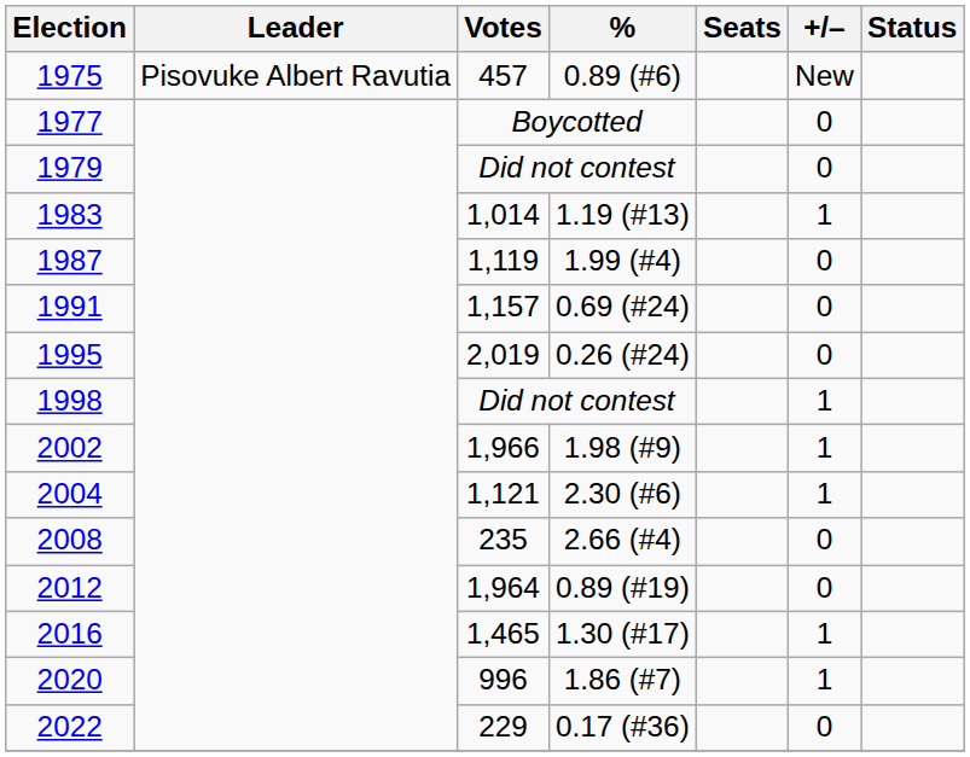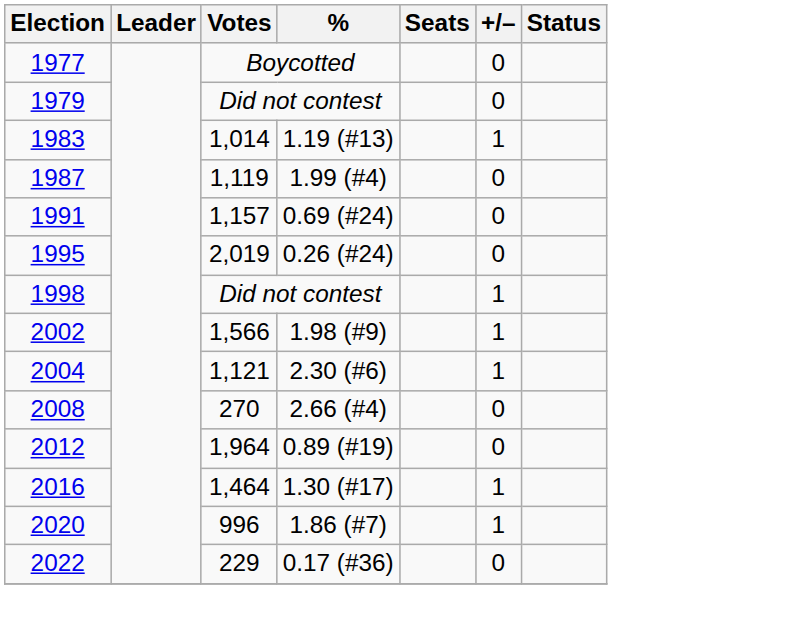 <table class=wikitable style=text-align:center>
 <tr>
 <th>Election</th>
 <th>Leader</th>
 <th>Votes</th>
 <th>%</th>
 <th>Seats</th>
 <th>+/–</th>
 <th>Status</th>
-</tr>
-<tr>
-<td><a href='#'>1975</a></td>
-<td>Pisovuke Albert Ravutia</td>
-<td>457</td>
-<td>0.89 (#6)</td>
-<td></td>
-<td>New</td>
-<td></td>
 </tr>
 <tr>
 <td><a href='#'>1977</a></td>
 <td rowspan=14></td>
 <td colspan=2><em>Boycotted</em></td>
 <td></td>
 <td> 0</td>
 <td></td>
 </tr>
 <tr>
 <td><a href='#'>1979</a></td>
 <td colspan=2><em>Did not contest</em></td>
 <td></td>
 <td> 0</td>
 <td></td>
 </tr>
 <tr>
 <td><a href='#'>1983</a></td>
 <td>1,014</td>
 <td>1.19 (#13)</td>
 <td></td>
 <td> 1</td>
 <td></td>
 </tr>
 <tr>
 <td><a href='#'>1987</a></td>
 <td>1,119</td>
 <td>1.99 (#4)</td>
 <td></td>
 <td> 0</td>
 <td></td>
 </tr>
 <tr>
 <td><a href='#'>1991</a></td>
 <td>1,157</td>
 <td>0.69 (#24)</td>
 <td></td>
 <td> 0</td>
 <td></td>
 </tr>
 <tr>
 <td><a href='#'>1995</a></td>
 <td>2,019</td>
 <td>0.26 (#24)</td>
 <td></td>
 <td> 0</td>
 <td></td>
 </tr>
 <tr>
 <td><a href='#'>1998</a></td>
 <td colspan=2><em>Did not contest</em></td>
 <td></td>
 <td> 1</td>
 <td></td>
 </tr>
 <tr>
 <td><a href='#'>2002</a></td>
-<td>1,966</td>
+<td>1,566</td>
 <td>1.98 (#9)</td>
 <td></td>
 <td> 1</td>
 <td></td>
 </tr>
 <tr>
 <td><a href='#'>2004</a></td>
 <td>1,121</td>
 <td>2.30 (#6)</td>
 <td></td>
 <td> 1</td>
 <td></td>
 </tr>
 <tr>
 <td><a href='#'>2008</a></td>
-<td>235</td>
+<td>270</td>
 <td>2.66 (#4)</td>
 <td></td>
 <td> 0</td>
 <td></td>
 </tr>
 <tr>
 <td><a href='#'>2012</a></td>
 <td>1,964</td>
 <td>0.89 (#19)</td>
 <td></td>
 <td> 0</td>
 <td></td>
 </tr>
 <tr>
 <td><a href='#'>2016</a></td>
-<td>1,465</td>
+<td>1,464</td>
 <td>1.30 (#17)</td>
 <td></td>
 <td> 1</td>
 <td></td>
 </tr>
 <tr>
 <td><a href='#'>2020</a></td>
 <td>996</td>
 <td>1.86 (#7)</td>
 <td></td>
 <td> 1</td>
 <td></td>
 </tr>
 <tr>
 <td><a href='#'>2022</a></td>
 <td>229</td>
 <td>0.17 (#36)</td>
 <td></td>
 <td> 0</td>
 <td></td>
 </tr>
 <tr>
 </tr>
 </table>
